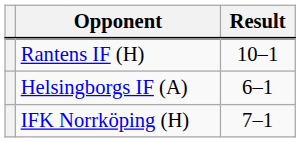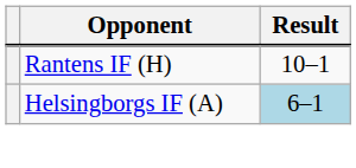 <table class="wikitable plainrowheaders" style="text-align:center;margin-left:1em;float:right;clear:right;min-width:226px">
 <tr>
 <th scope="col"></th>
 <th scope="col">Opponent</th>
 <th scope="col">Result</th>
 </tr>
 <tr style="border-top:2px solid black">
 </tr>
 <tr>
 <th scope="row" style="text-align:center"></th>
 <td align="left"><a href='#'>Rantens IF</a> (H)</td>
 <td>10–1</td>
 </tr>
 <tr>
 <th scope="row" style="text-align:center"></th>
 <td align="left"><a href='#'>Helsingborgs IF</a> (A)</td>
-<td>6–1</td>
-</tr>
-<tr>
-<th scope="row" style="text-align:center"></th>
-<td align="left"><a href='#'>IFK Norrköping</a> (H)</td>
-<td>7–1</td>
+<td style="background: lightblue;">6–1</td>
 </tr>
 </table>
